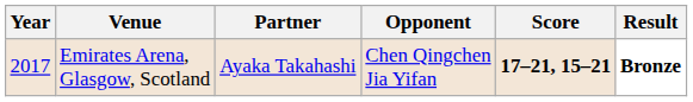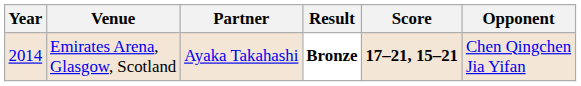 <table class="sortable wikitable" style="font-size: 90%">
 <tr>
 <th>Year</th>
 <th>Venue</th>
 <th>Partner</th>
+<th>Result</th>
+<th>Score</th>
 <th>Opponent</th>
-<th>Score</th>
-<th>Result</th>
 </tr>
 <tr style="background:#F3E6D7">
-<td align="center"><a href='#'>2017</a></td>
+<td align="center"><a href='#'>2014</a></td>
 <td align="left"><a href='#'>Emirates Arena</a>,<br><a href='#'>Glasgow</a>, Scotland</td>
 <td align="left"> <a href='#'>Ayaka Takahashi</a></td>
+<td style="text-align:left; background:white"> <strong>Bronze</strong></td>
+<td align="left"><strong>17–21, 15–21</strong></td>
 <td align="left"> <a href='#'>Chen Qingchen</a><br>  <a href='#'>Jia Yifan</a></td>
-<td align="left"><strong>17–21, 15–21</strong></td>
-<td style="text-align:left; background:white"> <strong>Bronze</strong></td>
 </tr>
 </table>
